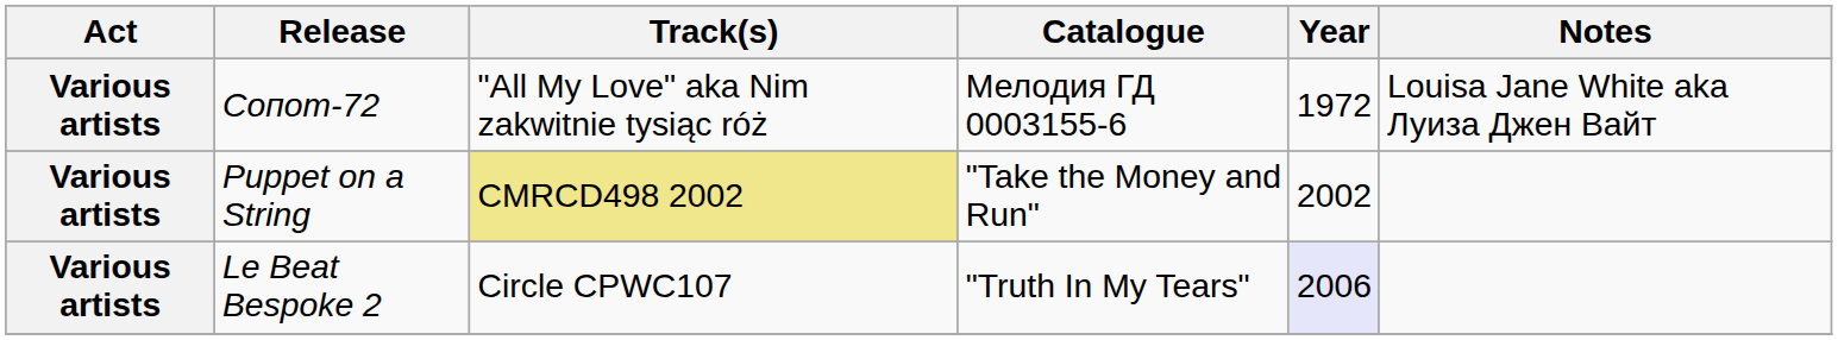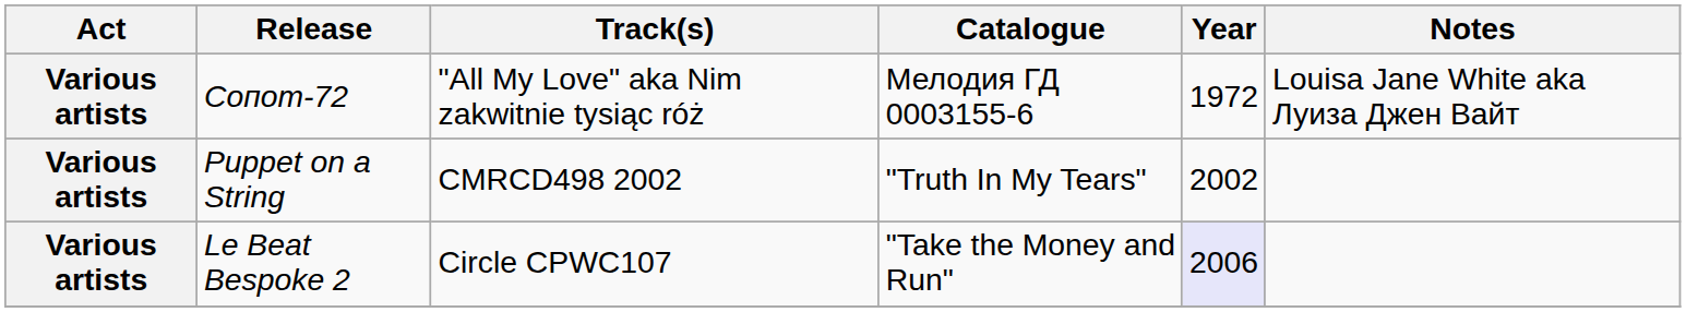 <table class="wikitable plainrowheaders sortable">
 <tr>
 <th scope="col" class="unsortable">Act</th>
 <th scope="col">Release</th>
 <th scope="col">Track(s)</th>
 <th scope="col">Catalogue</th>
 <th scope="col">Year</th>
 <th scope="col" class="unsortable">Notes</th>
 </tr>
 <tr>
 <th scope="row">Various artists</th>
 <td><em>Сопот-72</em></td>
 <td>"All My Love" aka Nim zakwitnie tysiąc róż</td>
 <td>Мелодия ГД 0003155-6</td>
 <td>1972</td>
 <td>Louisa Jane White aka Луиза Джен Вайт</td>
 </tr>
 <tr>
 <th scope="row">Various artists</th>
 <td><em>Puppet on a String</em></td>
-<td style="background: khaki;">CMRCD498 2002</td>
-<td>"Take the Money and Run"</td>
+<td>CMRCD498 2002</td>
+<td>"Truth In My Tears"</td>
 <td>2002</td>
 <td></td>
 </tr>
 <tr>
 <th scope="row">Various artists</th>
 <td><em>Le Beat Bespoke 2</em></td>
 <td>Circle CPWC107</td>
-<td>"Truth In My Tears"</td>
+<td>"Take the Money and Run"</td>
 <td style="background: lavender;">2006</td>
 <td></td>
 </tr>
 <tr>
 </tr>
 </table>
